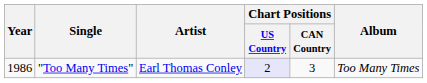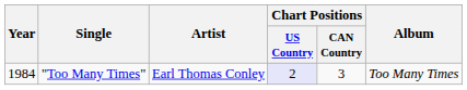 <table class="wikitable">
 <tr>
 <th rowspan="2">Year</th>
 <th rowspan="2">Single</th>
 <th rowspan="2">Artist</th>
 <th colspan="2">Chart Positions</th>
 <th rowspan="2">Album</th>
 </tr>
 <tr>
 <th width="50"><small><a href='#'>US Country</a></small></th>
 <th width="50"><small>CAN Country</small></th>
 </tr>
 <tr>
-<td>1986</td>
+<td>1984</td>
 <td>"<a href='#'>Too Many Times</a>"</td>
 <td><a href='#'>Earl Thomas Conley</a></td>
 <td align="center" style="background: lavender;">2</td>
 <td align="center">3</td>
 <td><em>Too Many Times</em></td>
 </tr>
 </table>
